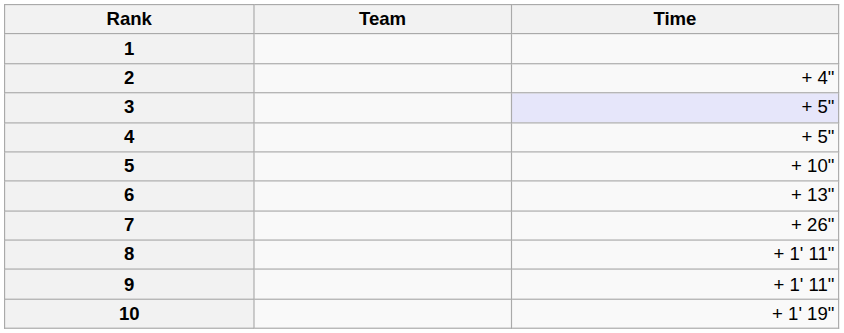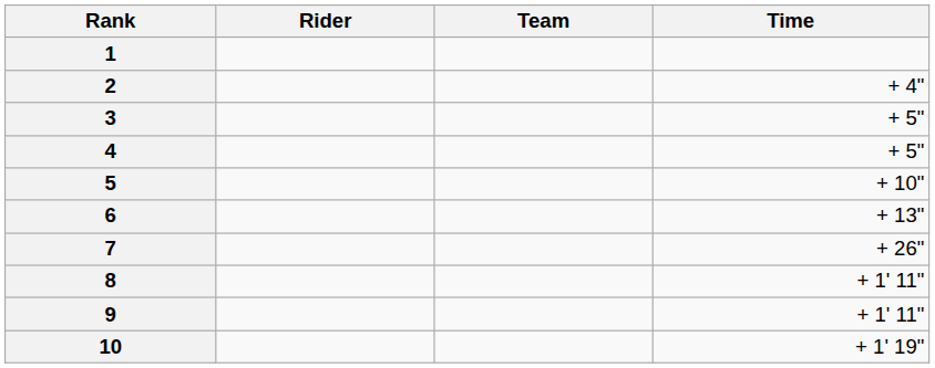 <table class="wikitable" style="width:45em;margin-bottom:0;">
 <tr>
 <th scope="col">Rank</th>
+<th scope="col">Rider</th>
 <th scope="col">Team</th>
 <th scope="col">Time</th>
 </tr>
 <tr>
 <th scope="row">1</th>
+<td> </td>
 <td></td>
 <td align="right"></td>
 </tr>
 <tr>
 <th scope="row">2</th>
+<td> </td>
 <td></td>
 <td align="right">+ 4"</td>
 </tr>
 <tr>
 <th scope="row">3</th>
 <td></td>
-<td align="right" style="background: lavender;">+ 5"</td>
+<td></td>
+<td align="right">+ 5"</td>
 </tr>
 <tr>
 <th scope="row">4</th>
+<td></td>
 <td> </td>
 <td align="right">+ 5"</td>
 </tr>
 <tr>
 <th scope="row">5</th>
+<td></td>
 <td> </td>
 <td align="right">+ 10"</td>
 </tr>
 <tr>
 <th scope="row">6</th>
 <td></td>
+<td></td>
 <td align="right">+ 13"</td>
 </tr>
 <tr>
 <th scope="row">7</th>
+<td></td>
 <td></td>
 <td align="right">+ 26"</td>
 </tr>
 <tr>
 <th scope="row">8</th>
 <td></td>
+<td></td>
 <td align="right">+ 1' 11"</td>
 </tr>
 <tr>
 <th scope="row">9</th>
+<td> </td>
 <td></td>
 <td align="right">+ 1' 11"</td>
 </tr>
 <tr>
 <th scope="row">10</th>
 <td></td>
+<td></td>
 <td align="right">+ 1' 19"</td>
 </tr>
 </table>
